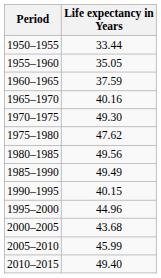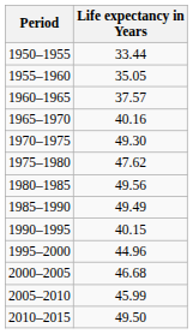 <table class="wikitable" style="text-align: center;">
 <tr>
 <th>Period</th>
 <th>Life expectancy in <br> Years</th>
 </tr>
 <tr>
 <td>1950–1955</td>
 <td>33.44</td>
 </tr>
 <tr>
 <td>1955–1960</td>
 <td> 35.05</td>
 </tr>
 <tr>
 <td>1960–1965</td>
-<td> 37.59</td>
+<td> 37.57</td>
 </tr>
 <tr>
 <td>1965–1970</td>
 <td> 40.16</td>
 </tr>
 <tr>
 <td>1970–1975</td>
 <td> 49.30</td>
 </tr>
 <tr>
 <td>1975–1980</td>
 <td> 47.62</td>
 </tr>
 <tr>
 <td>1980–1985</td>
 <td> 49.56</td>
 </tr>
 <tr>
 <td>1985–1990</td>
 <td> 49.49</td>
 </tr>
 <tr>
 <td>1990–1995</td>
 <td> 40.15</td>
 </tr>
 <tr>
 <td>1995–2000</td>
 <td> 44.96</td>
 </tr>
 <tr>
 <td>2000–2005</td>
-<td> 43.68</td>
+<td> 46.68</td>
 </tr>
 <tr>
 <td>2005–2010</td>
 <td> 45.99</td>
 </tr>
 <tr>
 <td>2010–2015</td>
-<td> 49.40</td>
+<td> 49.50</td>
 </tr>
 </table>
